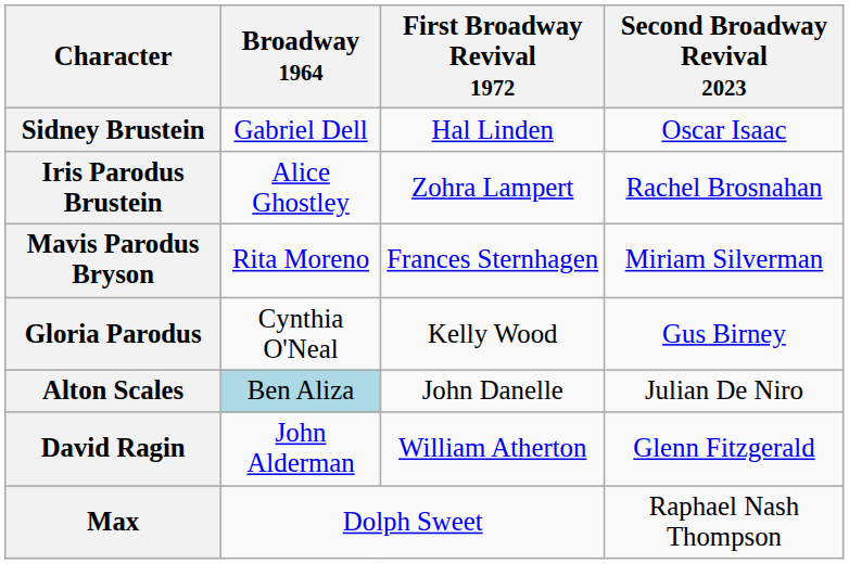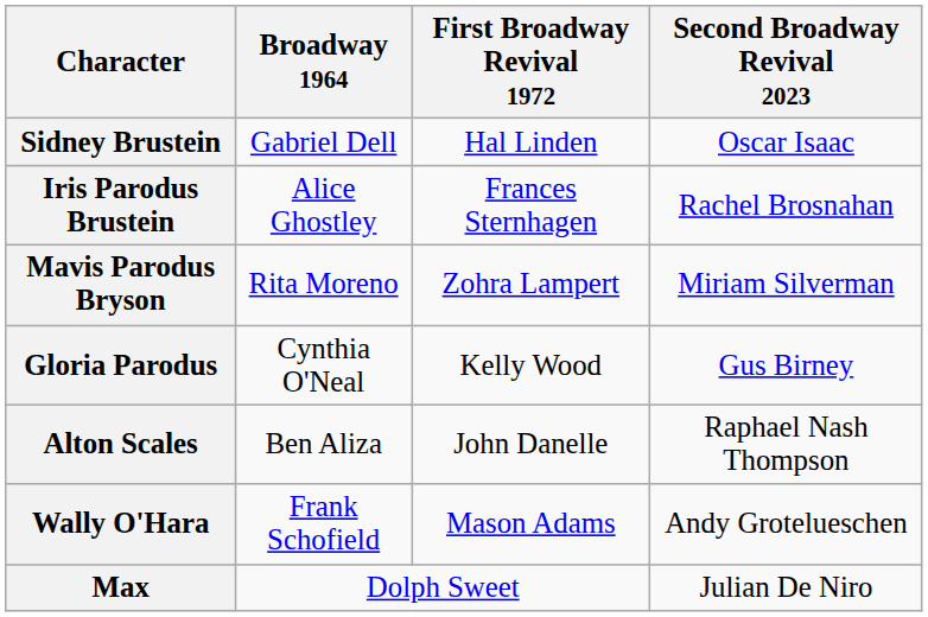 <table class="wikitable" width="80%">
 <tr>
 <th>Character</th>
 <th>Broadway <br> <small> 1964</small></th>
 <th>First Broadway Revival <br> <small> 1972</small></th>
 <th>Second Broadway Revival <br> <small> 2023</small></th>
 </tr>
 <tr>
 <th scope="row">Sidney Brustein</th>
 <td align="center" colspan="1"><a href='#'>Gabriel Dell</a></td>
 <td align="center" colspan="1"><a href='#'>Hal Linden</a></td>
 <td align="center" colspan="1"><a href='#'>Oscar Isaac</a></td>
 </tr>
 <tr>
 <th scope="row">Iris Parodus Brustein</th>
 <td align="center" colspan="1"><a href='#'>Alice Ghostley</a></td>
-<td align="center" colspan="1"><a href='#'>Zohra Lampert</a></td>
+<td align="center" colspan="1"><a href='#'>Frances Sternhagen</a></td>
 <td align="center" colspan="1"><a href='#'>Rachel Brosnahan</a></td>
 </tr>
 <tr>
 <th scope="row">Mavis Parodus Bryson</th>
 <td align="center"><a href='#'>Rita Moreno</a></td>
-<td align="center" colspan="1"><a href='#'>Frances Sternhagen</a></td>
+<td align="center" colspan="1"><a href='#'>Zohra Lampert</a></td>
 <td align="center" colspan="1"><a href='#'>Miriam Silverman</a></td>
 </tr>
 <tr>
 <th scope="row">Gloria Parodus</th>
 <td align="center" colspan="1">Cynthia O'Neal</td>
 <td align="center" colspan="1">Kelly Wood</td>
 <td align="center" colspan="1"><a href='#'>Gus Birney</a></td>
 </tr>
 <tr>
 <th scope="row">Alton Scales</th>
-<td align="center" colspan="1" style="background: lightblue;">Ben Aliza</td>
+<td align="center" colspan="1">Ben Aliza</td>
 <td align="center" colspan="1">John Danelle</td>
-<td align="center" colspan="1">Julian De Niro</td>
+<td align="center" colspan="1">Raphael Nash Thompson</td>
 </tr>
 <tr>
-<th scope="row">David Ragin</th>
-<td align="center" colspan="1"><a href='#'>John Alderman</a></td>
-<td align="center" colspan="1"><a href='#'>William Atherton</a></td>
-<td align="center" colspan="1"><a href='#'>Glenn Fitzgerald</a></td>
+<th scope="row">Wally O'Hara</th>
+<td align="center" colspan="1"><a href='#'>Frank Schofield</a></td>
+<td align="center" colspan="1"><a href='#'>Mason Adams</a></td>
+<td align="center" colspan="1">Andy Grotelueschen</td>
 </tr>
 <tr>
 <th scope="row">Max</th>
 <td align="center" colspan="2"><a href='#'>Dolph Sweet</a></td>
-<td align="center" colspan="1">Raphael Nash Thompson</td>
+<td align="center" colspan="1">Julian De Niro</td>
 </tr>
 </table>
